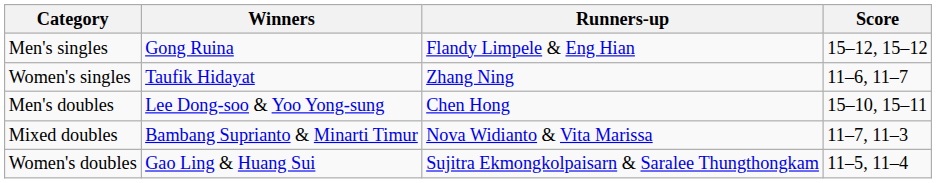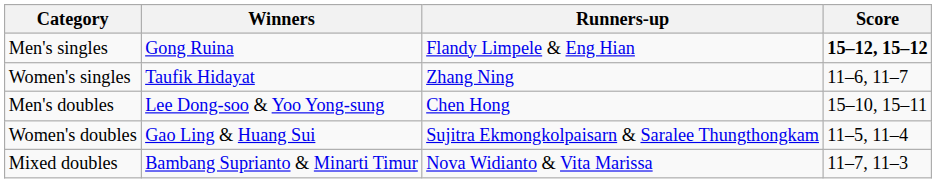 <table class=wikitable>
 <tr>
 <th>Category</th>
 <th>Winners</th>
 <th>Runners-up</th>
 <th>Score</th>
 </tr>
 <tr>
 <td>Men's singles</td>
 <td> <a href='#'>Gong Ruina</a></td>
 <td> <a href='#'>Flandy Limpele</a> & <a href='#'>Eng Hian</a></td>
-<td>15–12, 15–12</td>
+<td><strong>15–12, 15–12</strong></td>
 </tr>
 <tr>
 <td>Women's singles</td>
 <td> <a href='#'>Taufik Hidayat</a></td>
 <td> <a href='#'>Zhang Ning</a></td>
 <td>11–6, 11–7</td>
 </tr>
 <tr>
 <td>Men's doubles</td>
 <td> <a href='#'>Lee Dong-soo</a> & <a href='#'>Yoo Yong-sung</a></td>
 <td> <a href='#'>Chen Hong</a></td>
 <td>15–10, 15–11</td>
 </tr>
 <tr>
+<td>Women's doubles</td>
+<td> <a href='#'>Gao Ling</a> & <a href='#'>Huang Sui</a></td>
+<td> <a href='#'>Sujitra Ekmongkolpaisarn</a> & <a href='#'>Saralee Thungthongkam</a></td>
+<td>11–5, 11–4</td>
+</tr>
+<tr>
 <td>Mixed doubles</td>
 <td> <a href='#'>Bambang Suprianto</a> & <a href='#'>Minarti Timur</a></td>
 <td> <a href='#'>Nova Widianto</a> & <a href='#'>Vita Marissa</a></td>
 <td>11–7, 11–3</td>
 </tr>
-<tr>
-<td>Women's doubles</td>
-<td> <a href='#'>Gao Ling</a> & <a href='#'>Huang Sui</a></td>
-<td> <a href='#'>Sujitra Ekmongkolpaisarn</a> & <a href='#'>Saralee Thungthongkam</a></td>
-<td>11–5, 11–4</td>
-</tr>
 </table>
